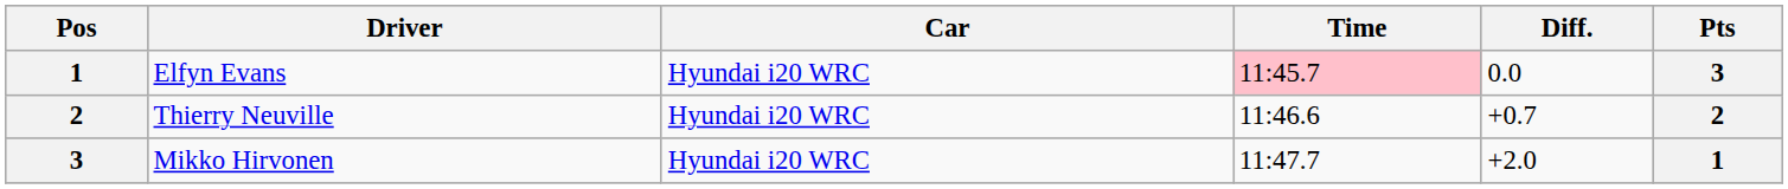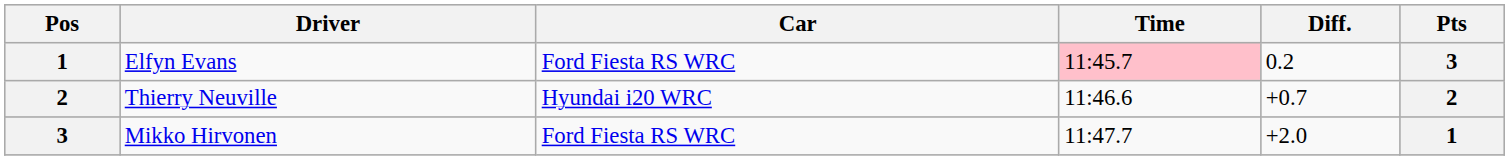 <table class="wikitable" width=80% style="text-align: left; font-size: 90%; max-width: 950px;">
 <tr>
 <th>Pos</th>
 <th>Driver</th>
 <th>Car</th>
 <th>Time</th>
 <th>Diff.</th>
 <th>Pts</th>
 </tr>
 <tr>
 <th>1</th>
 <td> <a href='#'>Elfyn Evans</a></td>
-<td><a href='#'>Hyundai i20 WRC</a></td>
+<td><a href='#'>Ford Fiesta RS WRC</a></td>
 <td style="background: pink;">11:45.7</td>
-<td>0.0</td>
+<td>0.2</td>
 <th><strong>3</strong></th>
 </tr>
 <tr>
 <th>2</th>
 <td> <a href='#'>Thierry Neuville</a></td>
 <td><a href='#'>Hyundai i20 WRC</a></td>
 <td>11:46.6</td>
 <td>+0.7</td>
 <th><strong>2</strong></th>
 </tr>
 <tr>
 <th>3</th>
 <td> <a href='#'>Mikko Hirvonen</a></td>
-<td><a href='#'>Hyundai i20 WRC</a></td>
+<td><a href='#'>Ford Fiesta RS WRC</a></td>
 <td>11:47.7</td>
 <td>+2.0</td>
 <th><strong>1</strong></th>
 </tr>
 </table>
